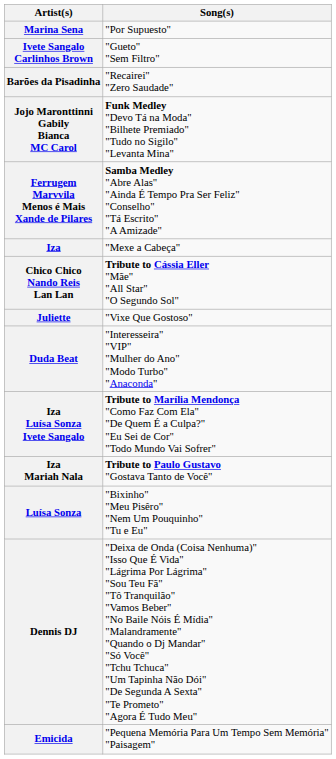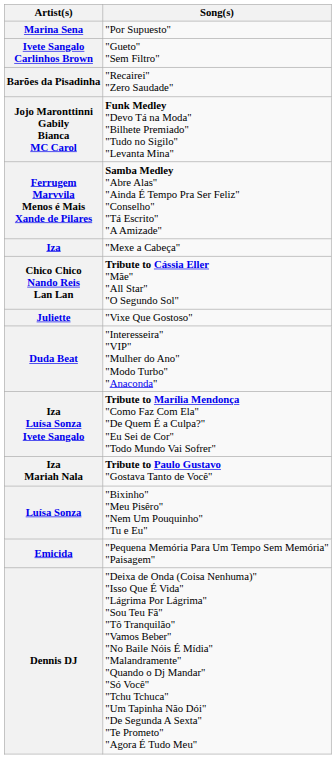 <table class="wikitable plainrowheaders">
 <tr>
 <th scope="col">Artist(s)</th>
 <th scope="col">Song(s)</th>
 </tr>
 <tr>
 <th scope="row"><a href='#'>Marina Sena</a></th>
 <td>"Por Supuesto"</td>
 </tr>
 <tr>
 <th scope="row"><a href='#'>Ivete Sangalo</a><br><a href='#'>Carlinhos Brown</a></th>
 <td>"Gueto"<br>"Sem Filtro"</td>
 </tr>
 <tr>
 <th scope="row">Barões da Pisadinha</th>
 <td>"Recairei"<br>"Zero Saudade"</td>
 </tr>
 <tr>
 <th scope="row">Jojo Maronttinni<br>Gabily<br>Bianca<br><a href='#'>MC Carol</a></th>
 <td><strong>Funk Medley</strong><br>"Devo Tá na Moda"<br>"Bilhete Premiado"<br>"Tudo no Sigilo"<br>"Levanta Mina"</td>
 </tr>
 <tr>
 <th scope="row"><a href='#'>Ferrugem</a><br><a href='#'>Marvvila</a><br>Menos é Mais<br><a href='#'>Xande de Pilares</a></th>
 <td><strong>Samba Medley</strong><br>"Abre Alas"<br>"Ainda É Tempo Pra Ser Feliz"<br>"Conselho"<br>"Tá Escrito"<br>"A Amizade"</td>
 </tr>
 <tr>
 <th scope="row"><a href='#'>Iza</a></th>
 <td>"Mexe a Cabeça"</td>
 </tr>
 <tr>
 <th scope="row">Chico Chico<br><a href='#'>Nando Reis</a><br>Lan Lan</th>
 <td><strong>Tribute to <a href='#'>Cássia Eller</a></strong><br>"Mãe"<br>"All Star"<br>"O Segundo Sol"</td>
 </tr>
 <tr>
 <th scope="row"><a href='#'>Juliette</a></th>
 <td>"Vixe Que Gostoso"</td>
 </tr>
 <tr>
 <th scope="row"><a href='#'>Duda Beat</a></th>
 <td>"Interesseira"<br>"VIP"<br>"Mulher do Ano"<br>"Modo Turbo"<br>"<a href='#'>Anaconda</a>"</td>
 </tr>
 <tr>
 <th scope="row">Iza<br><a href='#'>Luísa Sonza</a><br><a href='#'>Ivete Sangalo</a></th>
 <td><strong>Tribute to <a href='#'>Marília Mendonça</a></strong><br>"Como Faz Com Ela"<br>"De Quem É a Culpa?"<br>"Eu Sei de Cor"<br>"Todo Mundo Vai Sofrer"</td>
 </tr>
 <tr>
 <th scope="row">Iza<br>Mariah Nala</th>
 <td><strong>Tribute to <a href='#'>Paulo Gustavo</a></strong><br>"Gostava Tanto de Você"</td>
 </tr>
 <tr>
 <th scope="row"><a href='#'>Luísa Sonza</a></th>
 <td>"Bixinho"<br>"Meu Pisêro"<br>"Nem Um Pouquinho"<br>"Tu e Eu"</td>
 </tr>
 <tr>
+<th scope="row"><a href='#'>Emicida</a></th>
+<td>"Pequena Memória Para Um Tempo Sem Memória"<br>"Paisagem"</td>
+</tr>
+<tr>
 <th scope="row">Dennis DJ</th>
 <td>"Deixa de Onda (Coisa Nenhuma)"<br>"Isso Que É Vida"<br>"Lágrima Por Lágrima"<br>"Sou Teu Fã"<br>"Tô Tranquilão"<br>"Vamos Beber"<br>"No Baile Nóis É Mídia"<br>"Malandramente"<br>"Quando o Dj Mandar"<br>"Só Você"<br>"Tchu Tchuca"<br>"Um Tapinha Não Dói"<br>"De Segunda A Sexta"<br>"Te Prometo"<br>"Agora É Tudo Meu"</td>
 </tr>
-<tr>
-<th scope="row"><a href='#'>Emicida</a></th>
-<td>"Pequena Memória Para Um Tempo Sem Memória"<br>"Paisagem"</td>
-</tr>
 </table>
